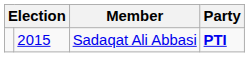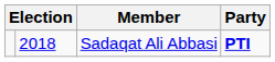 <table class="wikitable">
 <tr>
 <th colspan="2">Election</th>
 <th>Member</th>
 <th>Party</th>
 </tr>
 <tr>
 <td></td>
-<td><a href='#'>2015</a></td>
+<td><a href='#'>2018</a></td>
 <td><a href='#'>Sadaqat Ali Abbasi</a></td>
 <td><strong><a href='#'>PTI</a></strong></td>
 </tr>
 </table>
